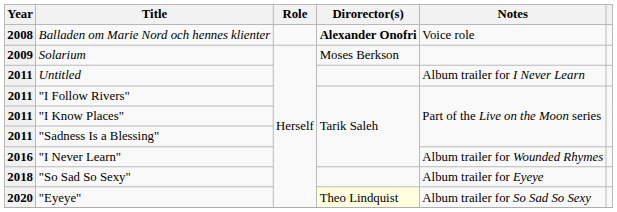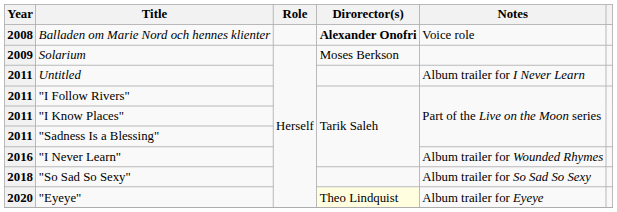 <table class="wikitable plainrowheaders sortable" style="margin-right: 0;">
 <tr>
 <th scope="col">Year</th>
 <th scope="col">Title</th>
 <th scope="col">Role</th>
 <th scope="col">Dirorector(s)</th>
 <th scope="col" class="unsortable">Notes</th>
 <th scope="col" class="unsortable"></th>
 </tr>
 <tr>
 <th scope="row">2008</th>
 <td><em>Balladen om Marie Nord och hennes klienter</em></td>
 <td></td>
 <td><strong>Alexander Onofri</strong></td>
 <td>Voice role</td>
 <td></td>
 </tr>
 <tr>
 <th scope="row">2009</th>
 <td><em>Solarium</em></td>
 <td rowspan="8">Herself</td>
 <td>Moses Berkson</td>
 <td></td>
 <td></td>
 </tr>
 <tr>
 <th scope="row">2011</th>
 <td><em>Untitled</em></td>
 <td></td>
 <td>Album trailer for <em>I Never Learn</em></td>
 <td></td>
 </tr>
 <tr>
 <th scope="row">2011</th>
 <td>"I Follow Rivers"</td>
 <td rowspan="4">Tarik Saleh</td>
 <td rowspan="3">Part of the <em>Live on the Moon</em> series</td>
 <td rowspan="3"></td>
 </tr>
 <tr>
 <th scope="row">2011</th>
 <td>"I Know Places"</td>
 </tr>
 <tr>
 <th scope="row">2011</th>
 <td>"Sadness Is a Blessing"</td>
 </tr>
 <tr>
 <th scope="row">2016</th>
 <td>"I Never Learn"</td>
 <td>Album trailer for <em>Wounded Rhymes</em></td>
 <td></td>
 </tr>
 <tr>
 <th scope="row">2018</th>
 <td>"So Sad So Sexy"</td>
 <td></td>
-<td>Album trailer for <em>Eyeye</em></td>
+<td>Album trailer for <em>So Sad So Sexy</em></td>
 <td></td>
 </tr>
 <tr>
 <th scope="row">2020</th>
 <td>"Eyeye"</td>
 <td style="background: lightyellow;">Theo Lindquist</td>
-<td>Album trailer for <em>So Sad So Sexy</em></td>
+<td>Album trailer for <em>Eyeye</em></td>
 <td></td>
 </tr>
 <tr>
 </tr>
 </table>
